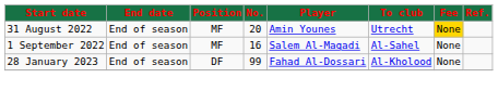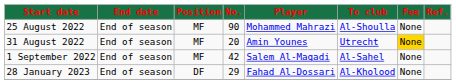 <table class="wikitable sortable">
 <tr>
 <th style="background:#177245; color:red;"><strong>Start date</strong></th>
 <th style="background:#177245; color:red;"><strong>End date</strong></th>
 <th style="background:#177245; color:red;"><strong>Position</strong></th>
 <th style="background:#177245; color:red;"><strong>No.</strong></th>
 <th style="background:#177245; color:red;"><strong>Player</strong></th>
 <th style="background:#177245; color:red;"><strong>To club</strong></th>
 <th style="background:#177245; color:red;"><strong>Fee</strong></th>
 <th style="background:#177245; color:red;"><strong>Ref.</strong></th>
+</tr>
+<tr>
+<td>25 August 2022</td>
+<td>End of season</td>
+<td style="text-align:center;">MF</td>
+<td style="text-align:center;">90</td>
+<td style="text-align:left;"> <a href='#'>Mohammed Mahrazi</a></td>
+<td style="text-align:left;"> <a href='#'>Al-Shoulla</a></td>
+<td>None</td>
+<td></td>
 </tr>
 <tr>
 <td>31 August 2022</td>
 <td>End of season</td>
 <td style="text-align:center;">MF</td>
 <td style="text-align:center;">20</td>
 <td style="text-align:left;"> <a href='#'>Amin Younes</a></td>
 <td style="text-align:left;"> <a href='#'>Utrecht</a></td>
 <td style="background: gold;">None</td>
 <td></td>
 </tr>
 <tr>
 <td>1 September 2022</td>
 <td>End of season</td>
 <td style="text-align:center;">MF</td>
-<td style="text-align:center;">16</td>
+<td style="text-align:center;">42</td>
 <td style="text-align:left;"> <a href='#'>Salem Al-Maqadi</a></td>
 <td style="text-align:left;"> <a href='#'>Al-Sahel</a></td>
 <td>None</td>
 <td></td>
 </tr>
 <tr>
 <td>28 January 2023</td>
 <td>End of season</td>
 <td style="text-align:center;">DF</td>
-<td style="text-align:center;">99</td>
+<td style="text-align:center;">29</td>
 <td style="text-align:left;"> <a href='#'>Fahad Al-Dossari</a></td>
 <td style="text-align:left;"> <a href='#'>Al-Kholood</a></td>
 <td>None</td>
 <td></td>
 </tr>
 <tr>
 </tr>
 </table>
